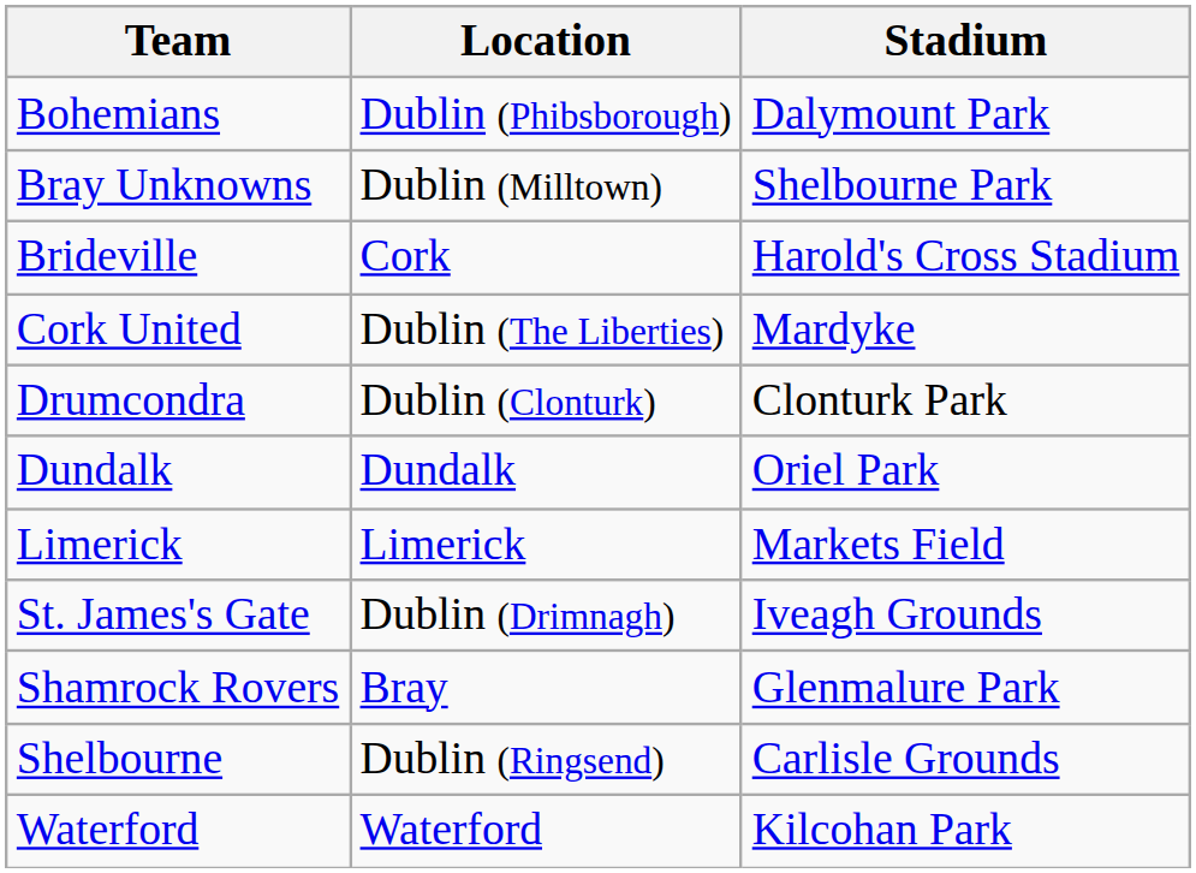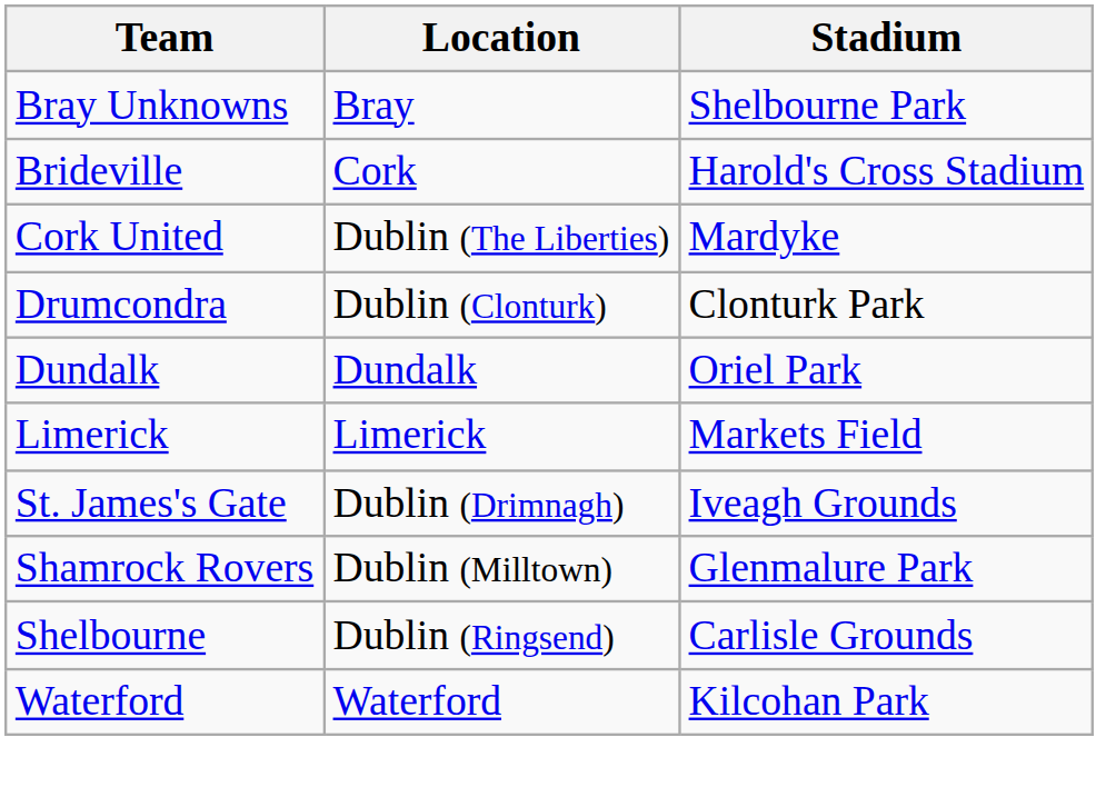 <table class="wikitable sortable">
 <tr>
 <th>Team</th>
 <th>Location</th>
 <th>Stadium</th>
 </tr>
 <tr>
-<td><a href='#'>Bohemians</a></td>
-<td><a href='#'>Dublin</a> <small>(<a href='#'>Phibsborough</a>)</small></td>
-<td><a href='#'>Dalymount Park</a></td>
-</tr>
-<tr>
 <td><a href='#'>Bray Unknowns</a></td>
-<td>Dublin <small>(Milltown)</small></td>
+<td><a href='#'>Bray</a></td>
 <td><a href='#'>Shelbourne Park</a></td>
 </tr>
 <tr>
 <td><a href='#'>Brideville</a></td>
 <td><a href='#'>Cork</a></td>
 <td><a href='#'>Harold's Cross Stadium</a></td>
 </tr>
 <tr>
 <td><a href='#'>Cork United</a></td>
 <td>Dublin <small>(<a href='#'>The Liberties</a>)</small></td>
 <td><a href='#'>Mardyke</a></td>
 </tr>
 <tr>
 <td><a href='#'>Drumcondra</a></td>
 <td>Dublin <small>(<a href='#'>Clonturk</a>)</small></td>
 <td>Clonturk Park</td>
 </tr>
 <tr>
 <td><a href='#'>Dundalk</a></td>
 <td><a href='#'>Dundalk</a></td>
 <td><a href='#'>Oriel Park</a></td>
 </tr>
 <tr>
 <td><a href='#'>Limerick</a></td>
 <td><a href='#'>Limerick</a></td>
 <td><a href='#'>Markets Field</a></td>
 </tr>
 <tr>
 <td><a href='#'>St. James's Gate</a></td>
 <td>Dublin <small>(<a href='#'>Drimnagh</a>)</small></td>
 <td><a href='#'>Iveagh Grounds</a></td>
 </tr>
 <tr>
 <td><a href='#'>Shamrock Rovers</a></td>
-<td><a href='#'>Bray</a></td>
+<td>Dublin <small>(Milltown)</small></td>
 <td><a href='#'>Glenmalure Park</a></td>
 </tr>
 <tr>
 <td><a href='#'>Shelbourne</a></td>
 <td>Dublin <small>(<a href='#'>Ringsend</a>)</small></td>
 <td><a href='#'>Carlisle Grounds</a></td>
 </tr>
 <tr>
 <td><a href='#'>Waterford</a></td>
 <td><a href='#'>Waterford</a></td>
 <td><a href='#'>Kilcohan Park</a></td>
 </tr>
 </table>
